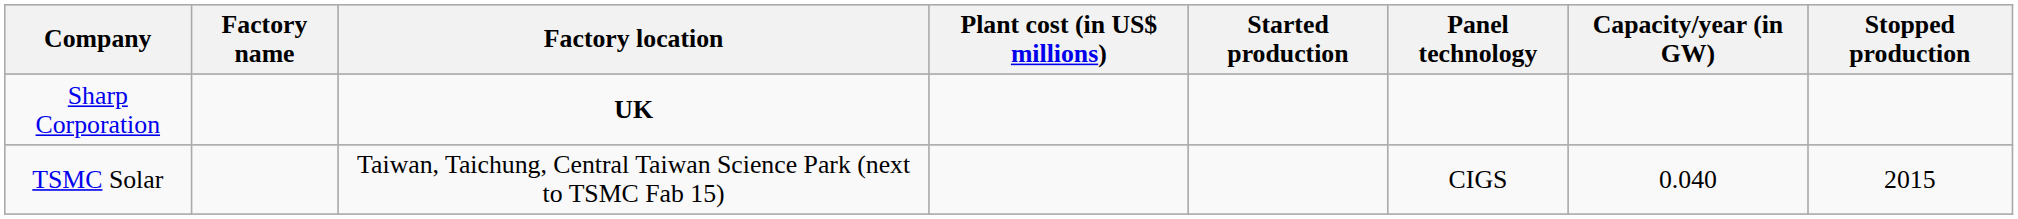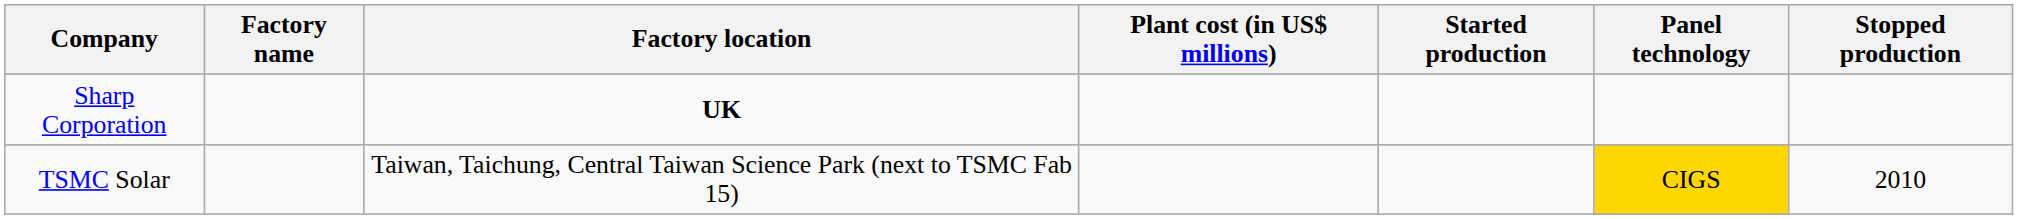 <table class="wikitable sortable" style="text-align:center">
 <tr>
 <th>Company</th>
 <th>Factory name</th>
 <th>Factory location</th>
 <th data-sort-type="number">Plant cost (in US$ <a href='#'>millions</a>)</th>
 <th data-sort-type="number">Started production</th>
 <th data-sort-type="number">Panel technology</th>
-<th data-sort-type="number">Capacity/year (in GW)</th>
 <th data-sort-type="number">Stopped production</th>
 </tr>
 <tr>
 <td><a href='#'>Sharp Corporation</a></td>
 <td></td>
 <td><strong>UK</strong></td>
-<td></td>
 <td></td>
 <td></td>
 <td></td>
 <td></td>
 </tr>
 <tr>
 <td><a href='#'>TSMC</a> Solar</td>
 <td></td>
 <td>Taiwan, Taichung, Central Taiwan Science Park  (next to TSMC Fab 15)</td>
 <td></td>
 <td></td>
-<td>CIGS</td>
-<td>0.040</td>
-<td>2015</td>
+<td style="background: gold;">CIGS</td>
+<td>2010</td>
 </tr>
 </table>
